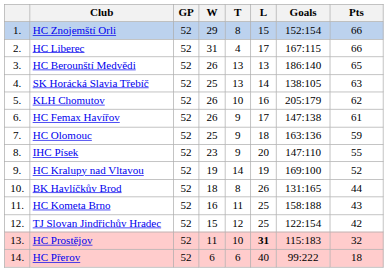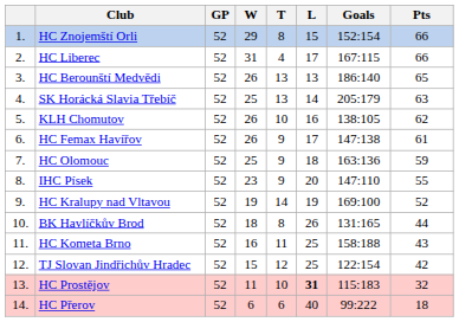 <table class="wikitable">
 <tr>
 <th width="30"></th>
 <th width="200">Club</th>
 <th width="30">GP</th>
 <th width="30">W</th>
 <th width="30">T</th>
 <th width="30">L</th>
 <th width="70">Goals</th>
 <th width="70">Pts</th>
 </tr>
 <tr bgcolor="#BCD2EE" align="center">
 <td>1.</td>
 <td align="left"><a href='#'>HC Znojemští Orli</a></td>
 <td>52</td>
 <td>29</td>
 <td>8</td>
 <td>15</td>
 <td>152:154</td>
 <td>66</td>
 </tr>
 <tr bgcolor="#FFFFFF" align="center">
 <td>2.</td>
 <td align="left"><a href='#'>HC Liberec</a></td>
 <td>52</td>
 <td>31</td>
 <td>4</td>
 <td>17</td>
 <td>167:115</td>
 <td>66</td>
 </tr>
 <tr bgcolor="#FFFFFF" align="center">
 <td>3.</td>
 <td align="left"><a href='#'>HC Berounští Medvědi</a></td>
 <td>52</td>
 <td>26</td>
 <td>13</td>
 <td>13</td>
 <td>186:140</td>
 <td>65</td>
 </tr>
 <tr bgcolor="#FFFFFF" align="center">
 <td>4.</td>
 <td align="left"><a href='#'>SK Horácká Slavia Třebíč</a></td>
 <td>52</td>
 <td>25</td>
 <td>13</td>
 <td>14</td>
-<td>138:105</td>
+<td>205:179</td>
 <td>63</td>
 </tr>
 <tr bgcolor="#FFFFFF" align="center">
 <td>5.</td>
 <td align="left"><a href='#'>KLH Chomutov</a></td>
 <td>52</td>
 <td>26</td>
 <td>10</td>
 <td>16</td>
-<td>205:179</td>
+<td>138:105</td>
 <td>62</td>
 </tr>
 <tr bgcolor="#FFFFFF" align="center">
 <td>6.</td>
 <td align="left"><a href='#'>HC Femax Havířov</a></td>
 <td>52</td>
 <td>26</td>
 <td>9</td>
 <td>17</td>
 <td>147:138</td>
 <td>61</td>
 </tr>
 <tr bgcolor="#FFFFFF" align="center">
 <td>7.</td>
 <td align="left"><a href='#'>HC Olomouc</a></td>
 <td>52</td>
 <td>25</td>
 <td>9</td>
 <td>18</td>
 <td>163:136</td>
 <td>59</td>
 </tr>
 <tr bgcolor="#FFFFFF" align="center">
 <td>8.</td>
 <td align="left"><a href='#'>IHC Písek</a></td>
 <td>52</td>
 <td>23</td>
 <td>9</td>
 <td>20</td>
 <td>147:110</td>
 <td>55</td>
 </tr>
 <tr bgcolor="#FFFFFF" align="center">
 <td>9.</td>
 <td align="left"><a href='#'>HC Kralupy nad Vltavou</a></td>
 <td>52</td>
 <td>19</td>
 <td>14</td>
 <td>19</td>
 <td>169:100</td>
 <td>52</td>
 </tr>
 <tr bgcolor="#FFFFFF" align="center">
 <td>10.</td>
 <td align="left"><a href='#'>BK Havlíčkův Brod</a></td>
 <td>52</td>
 <td>18</td>
 <td>8</td>
 <td>26</td>
 <td>131:165</td>
 <td>44</td>
 </tr>
 <tr bgcolor="#FFFFFF" align="center">
 <td>11.</td>
 <td align="left"><a href='#'>HC Kometa Brno</a></td>
 <td>52</td>
 <td>16</td>
 <td>11</td>
 <td>25</td>
 <td>158:188</td>
 <td>43</td>
 </tr>
 <tr bgcolor="#FFFFFF" align="center">
 <td>12.</td>
 <td align="left"><a href='#'>TJ Slovan Jindřichův Hradec</a></td>
 <td>52</td>
 <td>15</td>
 <td>12</td>
 <td>25</td>
 <td>122:154</td>
 <td>42</td>
 </tr>
 <tr bgcolor="#ffcccc" align="center">
 <td>13.</td>
 <td align="left"><a href='#'>HC Prostějov</a></td>
 <td>52</td>
 <td>11</td>
 <td>10</td>
 <td><strong>31</strong></td>
 <td>115:183</td>
 <td>32</td>
 </tr>
 <tr bgcolor="#ffcccc" align="center">
 <td>14.</td>
 <td align="left"><a href='#'>HC Přerov</a></td>
 <td>52</td>
 <td>6</td>
 <td>6</td>
 <td>40</td>
 <td>99:222</td>
 <td>18</td>
 </tr>
 </table>
